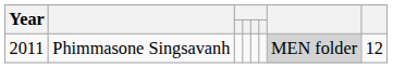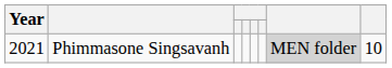 <table class="wikitable sortable" style="font-size: 95%; text-align:center">
 <tr>
 <th rowspan="2">Year</th>
 <th rowspan="2"></th>
 <th colspan="4"></th>
 <th rowspan="2"></th>
 <th rowspan="2"></th>
 </tr>
 <tr>
 <th></th>
 <th></th>
 <th></th>
 <th></th>
 </tr>
 <tr>
-<td>2011</td>
+<td>2021</td>
 <td>Phimmasone Singsavanh</td>
 <td></td>
 <td></td>
 <td></td>
 <td></td>
 <td style="background: lightgrey;">MEN folder</td>
-<td>12</td>
+<td>10</td>
 </tr>
 </table>
